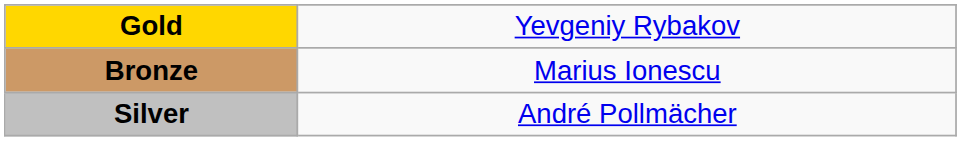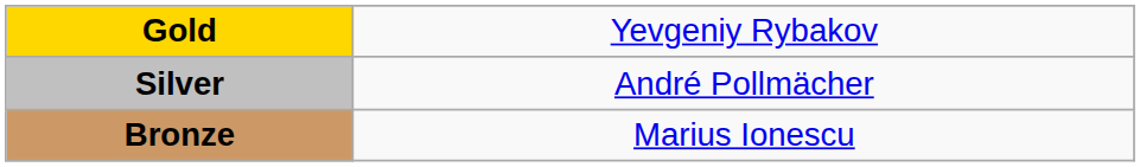 <table class="wikitable" style="text-align:center; " width="35%">
 <tr>
 <td bgcolor="gold"><strong>Gold</strong></td>
 <td><a href='#'>Yevgeniy Rybakov</a><br>  <small><em></em></small></td>
 </tr>
 <tr>
+<td bgcolor="silver"><strong>Silver</strong></td>
+<td><a href='#'>André Pollmächer</a><br>  <small><em></em></small></td>
+</tr>
+<tr>
 <td bgcolor="CC9966"><strong>Bronze</strong></td>
 <td><a href='#'>Marius Ionescu</a><br>  <small><em></em></small></td>
 </tr>
-<tr>
-<td bgcolor="silver"><strong>Silver</strong></td>
-<td><a href='#'>André Pollmächer</a><br>  <small><em></em></small></td>
-</tr>
 </table>
